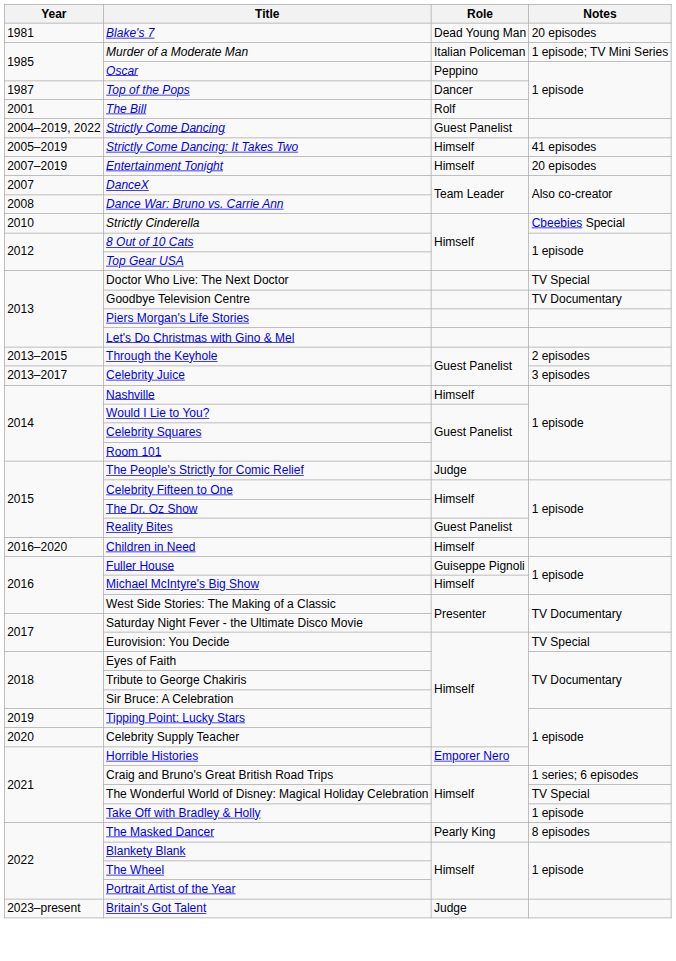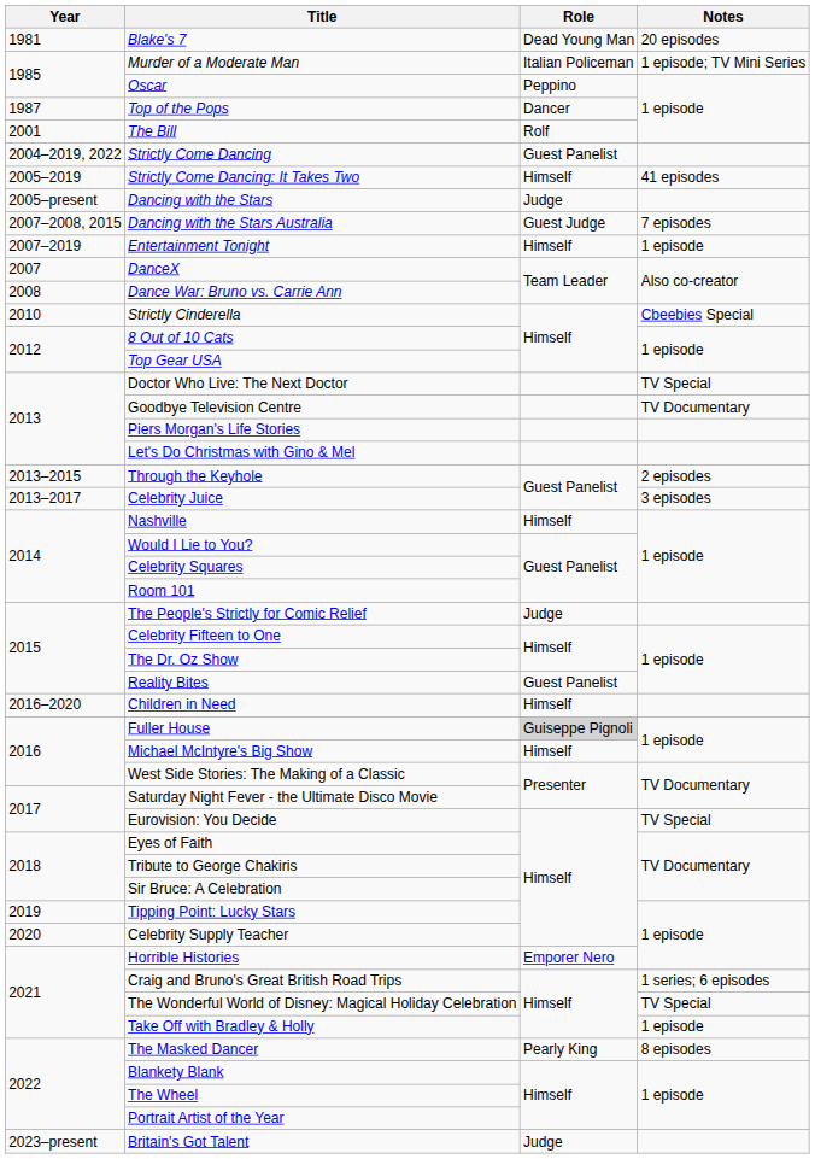 <table class="wikitable unsortable">
 <tr>
 <th>Year</th>
 <th>Title</th>
 <th>Role</th>
 <th class="unsortable">Notes</th>
 </tr>
 <tr>
 <td>1981</td>
 <td><em><a href='#'>Blake's 7</a></em></td>
 <td>Dead Young Man</td>
 <td>20 episodes</td>
 </tr>
 <tr>
 <td rowspan="2">1985</td>
 <td><em>Murder of a Moderate Man</em></td>
 <td>Italian Policeman</td>
 <td>1 episode; TV Mini Series</td>
 </tr>
 <tr>
 <td><em><a href='#'>Oscar</a></em></td>
 <td>Peppino</td>
 <td rowspan="3">1 episode</td>
 </tr>
 <tr>
 <td>1987</td>
 <td><em><a href='#'>Top of the Pops</a></em></td>
 <td>Dancer</td>
 </tr>
 <tr>
 <td>2001</td>
 <td><em><a href='#'>The Bill</a></em></td>
 <td>Rolf</td>
 </tr>
 <tr>
 <td>2004–2019, 2022</td>
 <td><em><a href='#'>Strictly Come Dancing</a></em></td>
 <td>Guest Panelist</td>
 <td></td>
 </tr>
 <tr>
 <td>2005–2019</td>
 <td><em><a href='#'>Strictly Come Dancing: It Takes Two</a></em></td>
 <td>Himself</td>
 <td>41 episodes</td>
 </tr>
 <tr>
+<td>2005–present</td>
+<td><em><a href='#'>Dancing with the Stars</a></em></td>
+<td>Judge</td>
+<td></td>
+</tr>
+<tr>
+<td>2007–2008, 2015</td>
+<td><em><a href='#'>Dancing with the Stars Australia</a></em></td>
+<td>Guest Judge</td>
+<td>7 episodes</td>
+</tr>
+<tr>
 <td>2007–2019</td>
 <td><em><a href='#'>Entertainment Tonight</a></em></td>
 <td>Himself</td>
-<td>20 episodes</td>
+<td>1 episode</td>
 </tr>
 <tr>
 <td>2007</td>
 <td><em><a href='#'>DanceX</a></em></td>
 <td rowspan="2">Team Leader</td>
 <td rowspan="2">Also co-creator</td>
 </tr>
 <tr>
 <td>2008</td>
 <td><em><a href='#'>Dance War: Bruno vs. Carrie Ann</a></em></td>
 </tr>
 <tr>
 <td>2010</td>
 <td><em>Strictly Cinderella</em></td>
 <td rowspan="3">Himself</td>
 <td><a href='#'>Cbeebies</a> Special</td>
 </tr>
 <tr>
 <td rowspan="2">2012</td>
 <td><em><a href='#'>8 Out of 10 Cats</a></em></td>
 <td rowspan="2">1 episode</td>
 </tr>
 <tr>
 <td><em><a href='#'>Top Gear USA</a></td>
 </tr>
 <tr>
 <td rowspan="4">2013</td>
 <td></em>Doctor Who Live: The Next Doctor<em></td>
 <td></td>
 <td>TV Special</td>
 </tr>
 <tr>
 <td></em>Goodbye Television Centre<em></td>
 <td></td>
 <td>TV Documentary</td>
 </tr>
 <tr>
 <td></em><a href='#'>Piers Morgan's Life Stories</a><em></td>
 <td></td>
 <td></td>
 </tr>
 <tr>
 <td></em><a href='#'>Let's Do Christmas with Gino & Mel</a><em></td>
 <td></td>
 <td></td>
 </tr>
 <tr>
 <td>2013–2015</td>
 <td></em><a href='#'>Through the Keyhole</a><em></td>
 <td rowspan="2">Guest Panelist</td>
 <td>2 episodes</td>
 </tr>
 <tr>
 <td>2013–2017</td>
 <td></em><a href='#'>Celebrity Juice</a><em></td>
 <td>3 episodes</td>
 </tr>
 <tr>
 <td rowspan="4">2014</td>
 <td></em><a href='#'>Nashville</a><em></td>
 <td>Himself</td>
 <td rowspan="4">1 episode</td>
 </tr>
 <tr>
 <td></em><a href='#'>Would I Lie to You?</a><em></td>
 <td rowspan="3">Guest Panelist</td>
 </tr>
 <tr>
 <td></em><a href='#'>Celebrity Squares</a><em></td>
 </tr>
 <tr>
 <td></em><a href='#'>Room 101</a><em></td>
 </tr>
 <tr>
 <td rowspan="4">2015</td>
 <td></em><a href='#'>The People's Strictly for Comic Relief</a><em></td>
 <td>Judge</td>
 <td></td>
 </tr>
 <tr>
 <td></em><a href='#'>Celebrity Fifteen to One</a><em></td>
 <td rowspan="2">Himself</td>
 <td rowspan="3">1 episode</td>
 </tr>
 <tr>
 <td></em><a href='#'>The Dr. Oz Show</a><em></td>
 </tr>
 <tr>
 <td></em><a href='#'>Reality Bites</a><em></td>
 <td>Guest Panelist</td>
 </tr>
 <tr>
 <td>2016–2020</td>
 <td></em><a href='#'>Children in Need</a><em></td>
 <td>Himself</td>
 </tr>
 <tr>
 <td rowspan="3">2016</td>
 <td></em><a href='#'>Fuller House</a><em></td>
-<td>Guiseppe Pignoli</td>
+<td style="background: lightgrey;">Guiseppe Pignoli</td>
 <td rowspan="2">1 episode</td>
 </tr>
 <tr>
 <td></em><a href='#'>Michael McIntyre's Big Show</a><em></td>
 <td>Himself</td>
 </tr>
 <tr>
 <td></em>West Side Stories: The Making of a Classic<em></td>
 <td rowspan="2">Presenter</td>
 <td rowspan="2">TV Documentary</td>
 </tr>
 <tr>
 <td rowspan="2">2017</td>
 <td></em>Saturday Night Fever - the Ultimate Disco Movie<em></td>
 </tr>
 <tr>
 <td></em>Eurovision: You Decide<em></td>
 <td rowspan="6">Himself</td>
 <td>TV Special</td>
 </tr>
 <tr>
 <td rowspan="3">2018</td>
 <td></em>Eyes of Faith<em></td>
 <td rowspan="3">TV Documentary</td>
 </tr>
 <tr>
 <td></em>Tribute to George Chakiris<em></td>
 </tr>
 <tr>
 <td></em>Sir Bruce: A Celebration<em></td>
 </tr>
 <tr>
 <td>2019</td>
 <td></em><a href='#'>Tipping Point: Lucky Stars</a><em></td>
 <td rowspan="3">1 episode</td>
 </tr>
 <tr>
 <td>2020</td>
 <td></em>Celebrity Supply Teacher<em></td>
 </tr>
 <tr>
 <td rowspan="4">2021</td>
 <td></em><a href='#'>Horrible Histories</a><em></td>
 <td><a href='#'>Emporer Nero</a></td>
 </tr>
 <tr>
 <td></em>Craig and Bruno's Great British Road Trips<em></td>
 <td rowspan="3">Himself</td>
 <td>1 series; 6 episodes</td>
 </tr>
 <tr>
 <td></em>The Wonderful World of Disney: Magical Holiday Celebration<em></td>
 <td>TV Special</td>
 </tr>
 <tr>
 <td></em><a href='#'>Take Off with Bradley & Holly</a><em></td>
 <td>1 episode</td>
 </tr>
 <tr>
 <td rowspan="4">2022</td>
 <td></em><a href='#'>The Masked Dancer</a><em></td>
 <td>Pearly King</td>
 <td>8 episodes</td>
 </tr>
 <tr>
 <td></em><a href='#'>Blankety Blank</a><em></td>
 <td rowspan="3">Himself</td>
 <td rowspan="3">1 episode</td>
 </tr>
 <tr>
 <td></em><a href='#'>The Wheel</a><em></td>
 </tr>
 <tr>
 <td></em><a href='#'>Portrait Artist of the Year</a><em></td>
 </tr>
 <tr>
 <td>2023–present</td>
 <td></em><a href='#'>Britain's Got Talent</a><em></td>
 <td>Judge</td>
 <td></td>
 </tr>
 </table>
